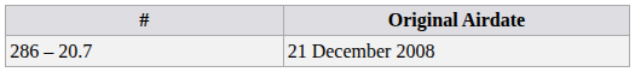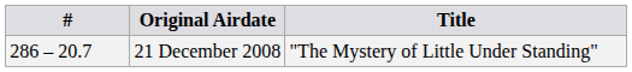 <table class="wikitable">
 <tr>
 <th style="background:#dedde2; width:20%;">#</th>
 <th style="background:#dedde2; width:25%;">Original Airdate</th>
+<th style="background:#dedde2;">Title</th>
 </tr>
 <tr style="background:#f2f2f2;"|>
 <td>286 – 20.7</td>
 <td>21 December 2008</td>
+<td>"The Mystery of Little Under Standing"</td>
 </tr>
 </table>
